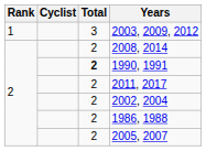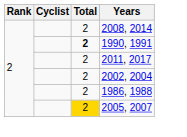 <table class="sortable wikitable">
 <tr>
 <th>Rank</th>
 <th>Cyclist</th>
 <th>Total</th>
 <th class="unsortable">Years</th>
-</tr>
-<tr>
-<td>1</td>
-<td></td>
-<td align=center>3</td>
-<td><a href='#'>2003</a>, <a href='#'>2009</a>, <a href='#'>2012</a></td>
 </tr>
 <tr>
 <td rowspan=6>2</td>
 <td></td>
 <td align=center>2</td>
 <td><a href='#'>2008</a>, <a href='#'>2014</a></td>
 </tr>
 <tr>
 <td></td>
 <td align=center><strong>2</strong></td>
 <td><a href='#'>1990</a>, <a href='#'>1991</a></td>
 </tr>
 <tr>
 <td></td>
 <td align=center>2</td>
 <td><a href='#'>2011</a>, <a href='#'>2017</a></td>
 </tr>
 <tr>
 <td></td>
 <td align=center>2</td>
 <td><a href='#'>2002</a>, <a href='#'>2004</a></td>
 </tr>
 <tr>
 <td></td>
 <td align=center>2</td>
 <td><a href='#'>1986</a>, <a href='#'>1988</a></td>
 </tr>
 <tr>
 <td></td>
-<td align=center>2</td>
+<td align=center style="background: gold;">2</td>
 <td><a href='#'>2005</a>, <a href='#'>2007</a></td>
 </tr>
 </table>
